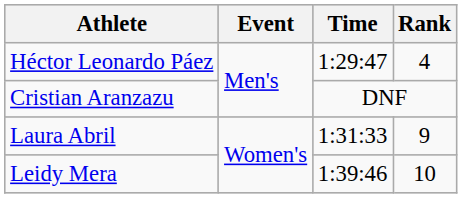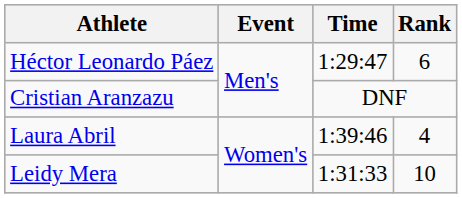 <table class=wikitable style=font-size:90%;text-align:center>
 <tr>
 <th>Athlete</th>
 <th>Event</th>
 <th>Time</th>
 <th>Rank</th>
 </tr>
 <tr>
 <td align=left><a href='#'>Héctor Leonardo Páez</a></td>
 <td align=left rowspan=2><a href='#'>Men's</a></td>
 <td>1:29:47</td>
-<td>4</td>
+<td>6</td>
 </tr>
 <tr align=center>
 <td align=left><a href='#'>Cristian Aranzazu</a></td>
 <td colspan=2>DNF</td>
 </tr>
 <tr align=center>
 <td align=left><a href='#'>Laura Abril</a></td>
 <td align=left rowspan=2><a href='#'>Women's</a></td>
-<td>1:31:33</td>
-<td>9</td>
+<td>1:39:46</td>
+<td>4</td>
 </tr>
 <tr align=center>
 <td align=left><a href='#'>Leidy Mera</a></td>
-<td>1:39:46</td>
+<td>1:31:33</td>
 <td>10</td>
 </tr>
 </table>
